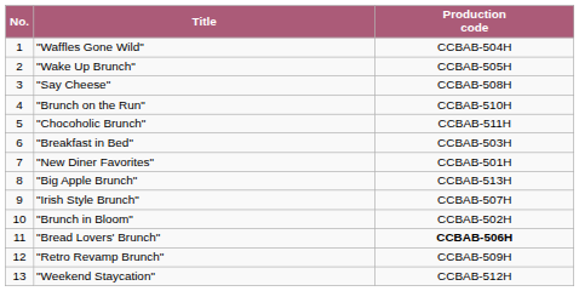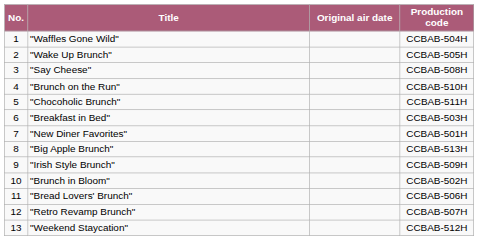 <table class="wikitable plainrowheaders" style="width:60%;">
 <tr>
 <th style="background-color: #ab5b78; color: #FFFFFF;" width=5%>No.</th>
 <th style="background-color: #ab5b78; color: #FFFFFF;" width=60%>Title</th>
+<th style="background-color: #ab5b78; color: #FFFFFF;">Original air date</th>
 <th style="background-color: #ab5b78; color: #FFFFFF;">Production<br>code</th>
 </tr>
 <tr>
 <td align=center>1</td>
 <td>"Waffles Gone Wild"</td>
+<td align=center></td>
 <td align=center>CCBAB-504H</td>
 </tr>
 <tr>
 <td align=center>2</td>
 <td>"Wake Up Brunch"</td>
+<td align=center></td>
 <td align=center>CCBAB-505H</td>
 </tr>
 <tr>
 <td align=center>3</td>
 <td>"Say Cheese"</td>
+<td align=center></td>
 <td align=center>CCBAB-508H</td>
 </tr>
 <tr>
 <td align=center>4</td>
 <td>"Brunch on the Run"</td>
+<td align=center></td>
 <td align=center>CCBAB-510H</td>
 </tr>
 <tr>
 <td align=center>5</td>
 <td>"Chocoholic Brunch"</td>
+<td align=center></td>
 <td align=center>CCBAB-511H</td>
 </tr>
 <tr>
 <td align=center>6</td>
 <td>"Breakfast in Bed"</td>
+<td align=center></td>
 <td align=center>CCBAB-503H</td>
 </tr>
 <tr>
 <td align=center>7</td>
 <td>"New Diner Favorites"</td>
+<td align=center></td>
 <td align=center>CCBAB-501H</td>
 </tr>
 <tr>
 <td align=center>8</td>
 <td>"Big Apple Brunch"</td>
+<td align=center></td>
 <td align=center>CCBAB-513H</td>
 </tr>
 <tr>
 <td align=center>9</td>
 <td>"Irish Style Brunch"</td>
-<td align=center>CCBAB-507H</td>
+<td align=center></td>
+<td align=center>CCBAB-509H</td>
 </tr>
 <tr>
 <td align=center>10</td>
 <td>"Brunch in Bloom"</td>
+<td align=center></td>
 <td align=center>CCBAB-502H</td>
 </tr>
 <tr>
 <td align=center>11</td>
 <td>"Bread Lovers' Brunch"</td>
-<td align=center><strong>CCBAB-506H</strong></td>
+<td align=center></td>
+<td align=center>CCBAB-506H</td>
 </tr>
 <tr>
 <td align=center>12</td>
 <td>"Retro Revamp Brunch"</td>
-<td align=center>CCBAB-509H</td>
+<td align=center></td>
+<td align=center>CCBAB-507H</td>
 </tr>
 <tr>
 <td align=center>13</td>
 <td>"Weekend Staycation"</td>
+<td align=center></td>
 <td align=center>CCBAB-512H</td>
 </tr>
 </table>
